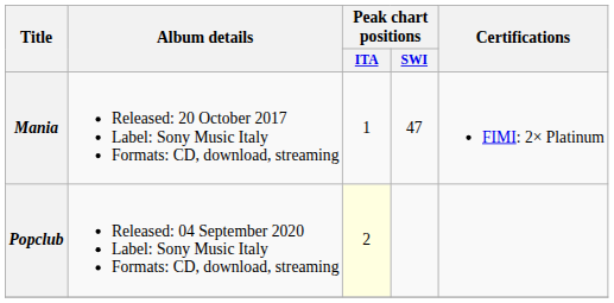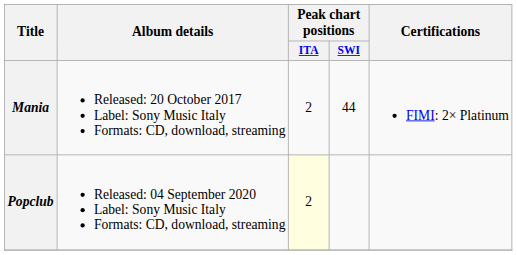 <table class="wikitable plainrowheaders" style="text-align:center;">
 <tr>
 <th scope="col" rowspan="2">Title</th>
 <th scope="col" rowspan="2">Album details</th>
 <th scope="col" colspan="2">Peak chart positions</th>
 <th scope="col" rowspan="2">Certifications</th>
 </tr>
 <tr>
 <th scope="col" style="width:3em;font-size:85%;"><a href='#'>ITA</a><br></th>
 <th scope="col" style="width:3em;font-size:85%;"><a href='#'>SWI</a><br></th>
 </tr>
 <tr>
 <th scope="row"><em>Mania</em></th>
 <td style="text-align:left;"><br><ul><li>Released: 20 October 2017</li><li>Label: Sony Music Italy</li><li>Formats: CD, download, streaming</li></ul></td>
-<td>1</td>
-<td>47</td>
+<td>2</td>
+<td>44</td>
 <td><br><ul><li><a href='#'>FIMI</a>: 2× Platinum</li></ul></td>
 </tr>
 <tr>
 <th scope="row"><em>Popclub</em></th>
 <td style="text-align:left;"><br><ul><li>Released: 04 September 2020</li><li>Label: Sony Music Italy</li><li>Formats: CD, download, streaming</li></ul></td>
 <td style="background: lightyellow;">2</td>
 <td></td>
 <td></td>
 </tr>
 <tr>
 </tr>
 </table>
